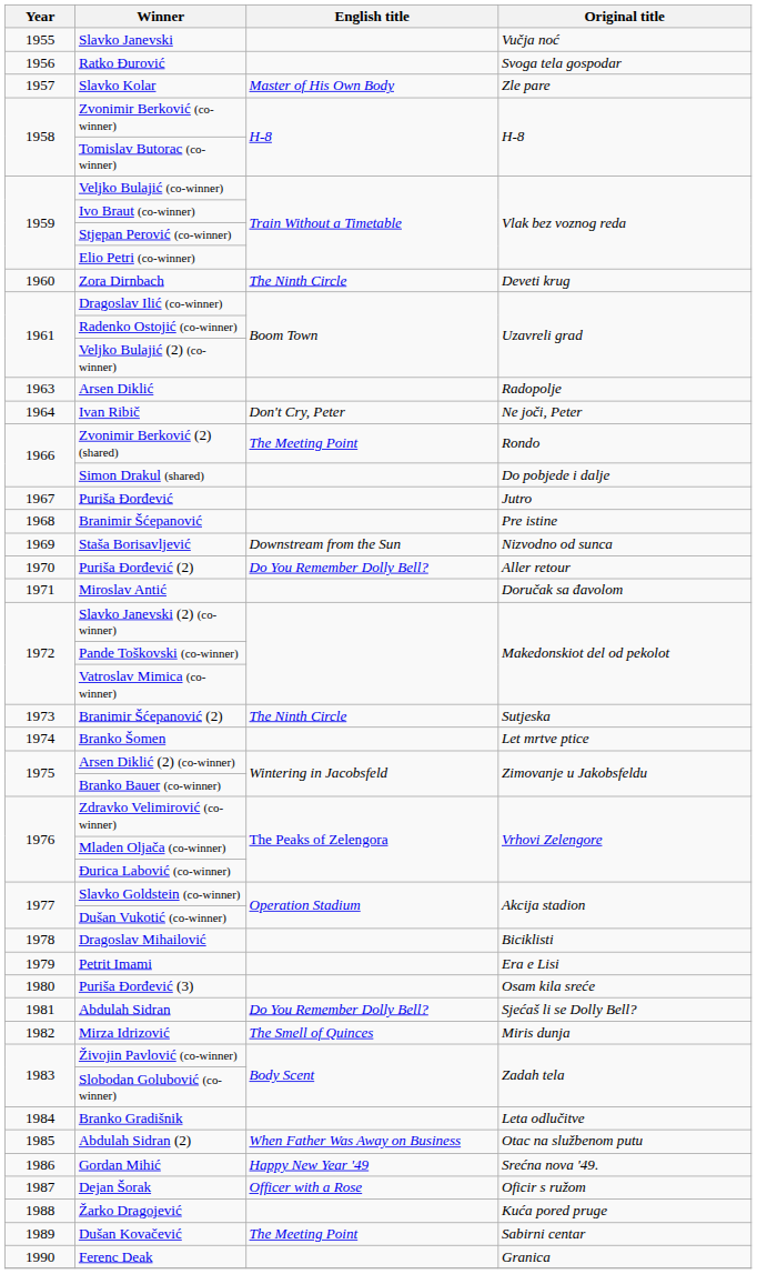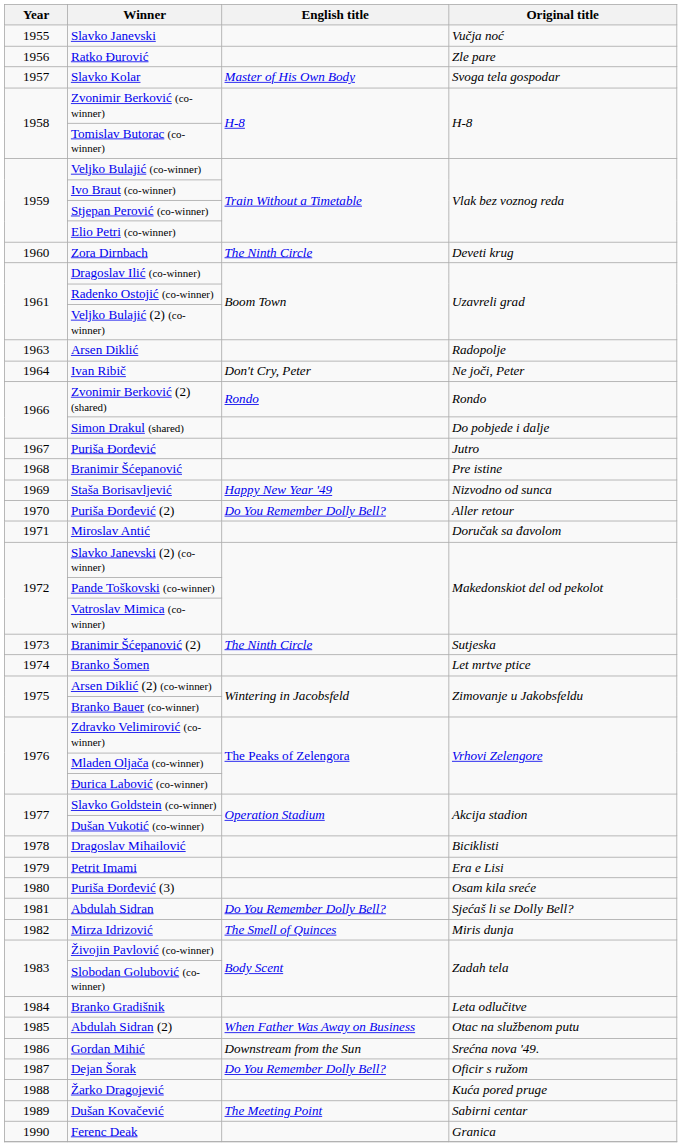 <table class="wikitable sortable">
 <tr>
 <th width="70">Year</th>
 <th width="180">Winner</th>
 <th width="270">English title</th>
 <th width="270">Original title</th>
 </tr>
 <tr>
 <td style="text-align:center;">1955</td>
 <td><a href='#'>Slavko Janevski</a></td>
 <td></td>
 <td><em>Vučja noć</em></td>
 </tr>
 <tr>
 <td style="text-align:center;">1956</td>
 <td><a href='#'>Ratko Đurović</a></td>
 <td></td>
-<td><em>Svoga tela gospodar</em></td>
+<td><em>Zle pare</em></td>
 </tr>
 <tr>
 <td style="text-align:center;">1957</td>
 <td><a href='#'>Slavko Kolar</a></td>
 <td><em><a href='#'>Master of His Own Body</a></em></td>
-<td><em>Zle pare</em></td>
+<td><em>Svoga tela gospodar</em></td>
 </tr>
 <tr>
 <td style="text-align:center;" rowspan=2>1958</td>
 <td><a href='#'>Zvonimir Berković</a> <small>(co-winner)</small></td>
 <td rowspan=2><em><a href='#'>H-8</a></em></td>
 <td rowspan=2><em>H-8</em></td>
 </tr>
 <tr>
 <td><a href='#'>Tomislav Butorac</a> <small>(co-winner)</small></td>
 </tr>
 <tr>
 <td style="text-align:center;" rowspan=4>1959</td>
 <td><a href='#'>Veljko Bulajić</a> <small>(co-winner)</small></td>
 <td rowspan=4><em><a href='#'>Train Without a Timetable</a></em></td>
 <td rowspan=4><em>Vlak bez voznog reda</em></td>
 </tr>
 <tr>
 <td><a href='#'>Ivo Braut</a> <small>(co-winner)</small></td>
 </tr>
 <tr>
 <td><a href='#'>Stjepan Perović</a> <small>(co-winner)</small></td>
 </tr>
 <tr>
 <td><a href='#'>Elio Petri</a> <small>(co-winner)</small></td>
 </tr>
 <tr>
 <td style="text-align:center;">1960</td>
 <td><a href='#'>Zora Dirnbach</a></td>
 <td><em><a href='#'>The Ninth Circle</a></em></td>
 <td><em>Deveti krug</em></td>
 </tr>
 <tr>
 <td style="text-align:center;" rowspan=3>1961</td>
 <td><a href='#'>Dragoslav Ilić</a> <small>(co-winner)</small></td>
 <td rowspan=3><em>Boom Town</em></td>
 <td rowspan=3><em>Uzavreli grad</em></td>
 </tr>
 <tr>
 <td><a href='#'>Radenko Ostojić</a> <small>(co-winner)</small></td>
 </tr>
 <tr>
 <td><a href='#'>Veljko Bulajić</a> (2) <small>(co-winner)</small></td>
 </tr>
 <tr>
 <td style="text-align:center;">1963</td>
 <td><a href='#'>Arsen Diklić</a></td>
 <td></td>
 <td><em>Radopolje</em></td>
 </tr>
 <tr>
 <td style="text-align:center;">1964</td>
 <td><a href='#'>Ivan Ribič</a></td>
 <td><em>Don't Cry, Peter</em></td>
 <td><em>Ne joči, Peter</em></td>
 </tr>
 <tr>
 <td style="text-align:center;" rowspan=2>1966</td>
 <td><a href='#'>Zvonimir Berković</a> (2) <small>(shared)</small></td>
-<td><em><a href='#'>The Meeting Point</a></em></td>
+<td><em><a href='#'>Rondo</a></em></td>
 <td><em>Rondo</em></td>
 </tr>
 <tr>
 <td><a href='#'>Simon Drakul</a> <small>(shared)</small></td>
 <td></td>
 <td><em>Do pobjede i dalje</em></td>
 </tr>
 <tr>
 <td style="text-align:center;">1967</td>
 <td><a href='#'>Puriša Đorđević</a></td>
 <td></td>
 <td><em>Jutro</em></td>
 </tr>
 <tr>
 <td style="text-align:center;">1968</td>
 <td><a href='#'>Branimir Šćepanović</a></td>
 <td></td>
 <td><em>Pre istine</em></td>
 </tr>
 <tr>
 <td style="text-align:center;">1969</td>
 <td><a href='#'>Staša Borisavljević</a></td>
-<td><em>Downstream from the Sun</em></td>
+<td><em><a href='#'>Happy New Year '49</a></em></td>
 <td><em>Nizvodno od sunca</em></td>
 </tr>
 <tr>
 <td style="text-align:center;">1970</td>
 <td><a href='#'>Puriša Đorđević</a> (2)</td>
 <td><em><a href='#'>Do You Remember Dolly Bell?</a></em></td>
 <td><em>Aller retour</em></td>
 </tr>
 <tr>
 <td style="text-align:center;">1971</td>
 <td><a href='#'>Miroslav Antić</a></td>
 <td></td>
 <td><em>Doručak sa đavolom</em></td>
 </tr>
 <tr>
 <td style="text-align:center;" rowspan=3>1972</td>
 <td><a href='#'>Slavko Janevski</a> (2) <small>(co-winner)</small></td>
 <td rowspan=3></td>
 <td rowspan=3><em>Makedonskiot del od pekolot</em></td>
 </tr>
 <tr>
 <td><a href='#'>Pande Toškovski</a> <small>(co-winner)</small></td>
 </tr>
 <tr>
 <td><a href='#'>Vatroslav Mimica</a> <small>(co-winner)</small></td>
 </tr>
 <tr>
 <td style="text-align:center;">1973</td>
 <td><a href='#'>Branimir Šćepanović</a> (2)</td>
 <td><em><a href='#'>The Ninth Circle</a></em></td>
 <td><em>Sutjeska</em></td>
 </tr>
 <tr>
 <td style="text-align:center;">1974</td>
 <td><a href='#'>Branko Šomen</a></td>
 <td></td>
 <td><em>Let mrtve ptice</em></td>
 </tr>
 <tr>
 <td style="text-align:center;" rowspan=2>1975</td>
 <td><a href='#'>Arsen Diklić</a> (2) <small>(co-winner)</small></td>
 <td rowspan=2><em>Wintering in Jacobsfeld</em></td>
 <td rowspan=2><em>Zimovanje u Jakobsfeldu</em></td>
 </tr>
 <tr>
 <td><a href='#'>Branko Bauer</a> <small>(co-winner)</small></td>
 </tr>
 <tr>
 <td style="text-align:center;" rowspan=3>1976</td>
 <td><a href='#'>Zdravko Velimirović</a> <small>(co-winner)</small></td>
 <td rowspan=3><a href='#'>The Peaks of Zelengora</a></td>
 <td rowspan=3><em><a href='#'>Vrhovi Zelengore</a></em></td>
 </tr>
 <tr>
 <td><a href='#'>Mladen Oljača</a> <small>(co-winner)</small></td>
 </tr>
 <tr>
 <td><a href='#'>Đurica Labović</a> <small>(co-winner)</small></td>
 </tr>
 <tr>
 <td style="text-align:center;" rowspan=2>1977</td>
 <td><a href='#'>Slavko Goldstein</a> <small>(co-winner)</small></td>
 <td rowspan=2><em><a href='#'>Operation Stadium</a></em></td>
 <td rowspan=2><em>Akcija stadion</em></td>
 </tr>
 <tr>
 <td><a href='#'>Dušan Vukotić</a> <small>(co-winner)</small></td>
 </tr>
 <tr>
 <td style="text-align:center;">1978</td>
 <td><a href='#'>Dragoslav Mihailović</a></td>
 <td></td>
 <td><em>Biciklisti</em></td>
 </tr>
 <tr>
 <td style="text-align:center;">1979</td>
 <td><a href='#'>Petrit Imami</a></td>
 <td></td>
 <td><em>Era e Lisi</em></td>
 </tr>
 <tr>
 <td style="text-align:center;">1980</td>
 <td><a href='#'>Puriša Đorđević</a> (3)</td>
 <td></td>
 <td><em>Osam kila sreće</em></td>
 </tr>
 <tr>
 <td style="text-align:center;">1981</td>
 <td><a href='#'>Abdulah Sidran</a></td>
 <td><em><a href='#'>Do You Remember Dolly Bell?</a></em></td>
 <td><em>Sjećaš li se Dolly Bell?</em></td>
 </tr>
 <tr>
 <td style="text-align:center;">1982</td>
 <td><a href='#'>Mirza Idrizović</a></td>
 <td><em><a href='#'>The Smell of Quinces</a></em></td>
 <td><em>Miris dunja</em></td>
 </tr>
 <tr>
 <td style="text-align:center;" rowspan=2>1983</td>
 <td><a href='#'>Živojin Pavlović</a> <small>(co-winner)</small></td>
 <td rowspan=2><em><a href='#'>Body Scent</a></em></td>
 <td rowspan=2><em>Zadah tela</em></td>
 </tr>
 <tr>
 <td><a href='#'>Slobodan Golubović</a> <small>(co-winner)</small></td>
 </tr>
 <tr>
 <td style="text-align:center;">1984</td>
 <td><a href='#'>Branko Gradišnik</a></td>
 <td></td>
 <td><em>Leta odlučitve</em></td>
 </tr>
 <tr>
 <td style="text-align:center;">1985</td>
 <td><a href='#'>Abdulah Sidran</a> (2)</td>
 <td><em><a href='#'>When Father Was Away on Business</a></em></td>
 <td><em>Otac na službenom putu</em></td>
 </tr>
 <tr>
 <td style="text-align:center;">1986</td>
 <td><a href='#'>Gordan Mihić</a></td>
-<td><em><a href='#'>Happy New Year '49</a></em></td>
+<td><em>Downstream from the Sun</em></td>
 <td><em>Srećna nova '49.</em></td>
 </tr>
 <tr>
 <td style="text-align:center;">1987</td>
 <td><a href='#'>Dejan Šorak</a></td>
-<td><em><a href='#'>Officer with a Rose</a></em></td>
+<td><em><a href='#'>Do You Remember Dolly Bell?</a></em></td>
 <td><em>Oficir s ružom</em></td>
 </tr>
 <tr>
 <td style="text-align:center;">1988</td>
 <td><a href='#'>Žarko Dragojević</a></td>
 <td></td>
 <td><em>Kuća pored pruge</em></td>
 </tr>
 <tr>
 <td style="text-align:center;">1989</td>
 <td><a href='#'>Dušan Kovačević</a></td>
 <td><em><a href='#'>The Meeting Point</a></em></td>
 <td><em>Sabirni centar</em></td>
 </tr>
 <tr>
 <td style="text-align:center;">1990</td>
 <td><a href='#'>Ferenc Deak</a></td>
 <td></td>
 <td><em>Granica</em></td>
 </tr>
 <tr>
 </tr>
 </table>
